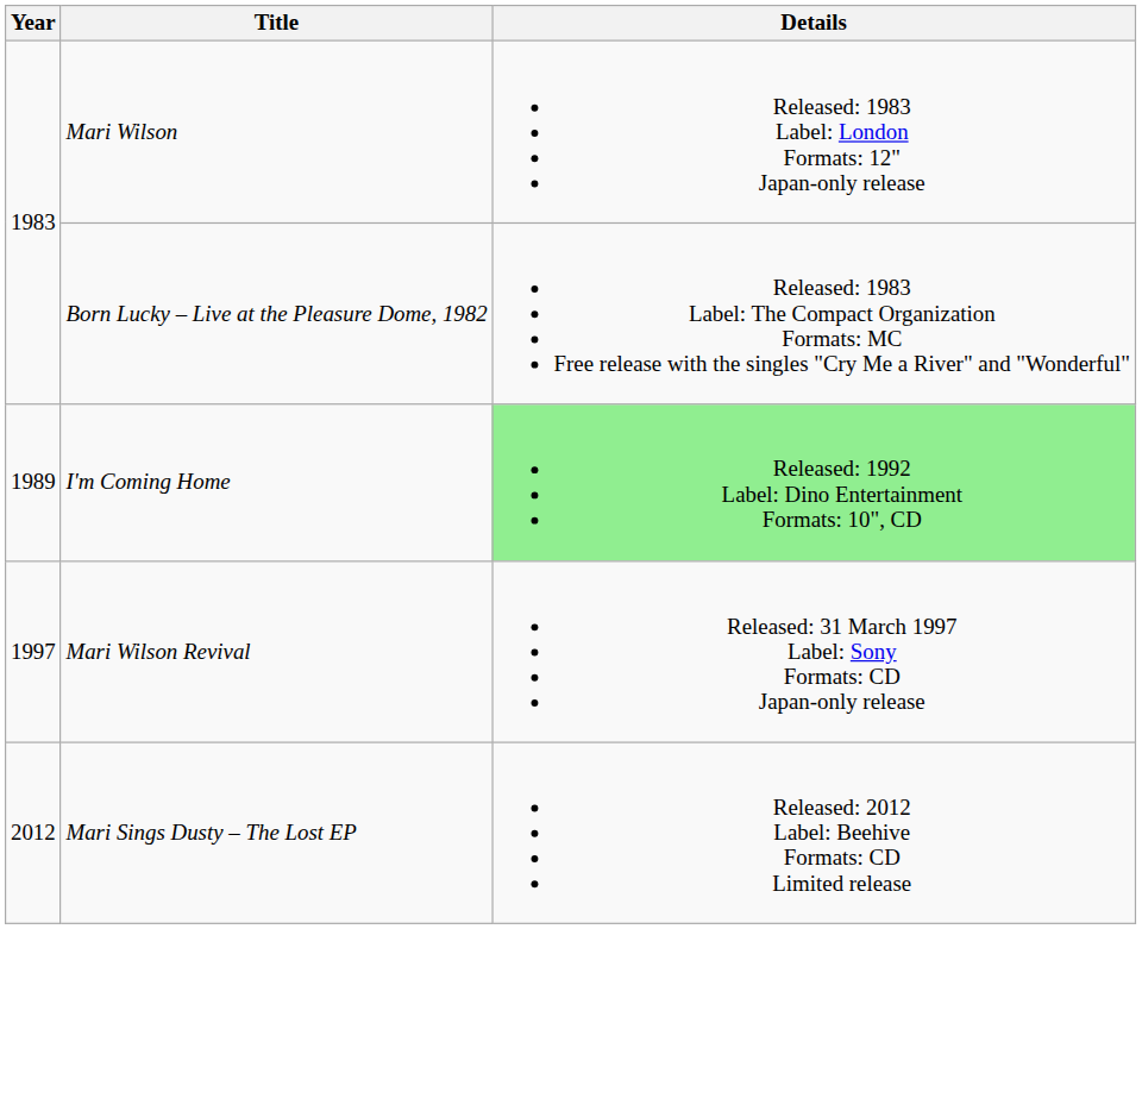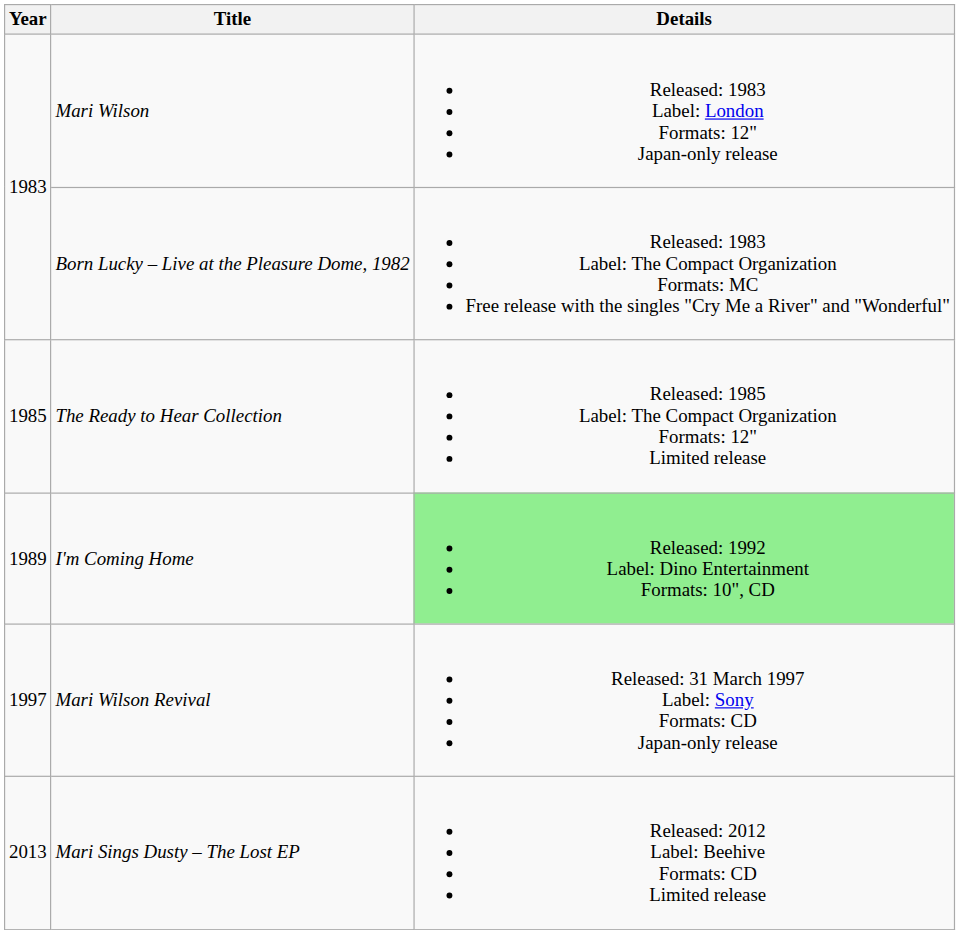 <table class="wikitable" style="text-align:center">
 <tr>
 <th>Year</th>
 <th>Title</th>
 <th>Details</th>
 </tr>
 <tr>
 <td rowspan="2">1983</td>
 <td align="left"><em>Mari Wilson</em></td>
 <td><br><ul><li>Released: 1983</li><li>Label: <a href='#'>London</a></li><li>Formats: 12"</li><li>Japan-only release</li></ul></td>
 </tr>
 <tr>
 <td align="left"><em>Born Lucky – Live at the Pleasure Dome, 1982</em></td>
 <td><br><ul><li>Released: 1983</li><li>Label: The Compact Organization</li><li>Formats: MC</li><li>Free release with the singles "Cry Me a River" and "Wonderful"</li></ul></td>
 </tr>
 <tr>
+<td>1985</td>
+<td align="left"><em>The Ready to Hear Collection</em></td>
+<td><br><ul><li>Released: 1985</li><li>Label: The Compact Organization</li><li>Formats: 12"</li><li>Limited release</li></ul></td>
+</tr>
+<tr>
 <td>1989</td>
 <td align="left"><em>I'm Coming Home</em></td>
 <td style="background: lightgreen;"><br><ul><li>Released: 1992</li><li>Label: Dino Entertainment</li><li>Formats: 10", CD</li></ul></td>
 </tr>
 <tr>
 <td>1997</td>
 <td align="left"><em>Mari Wilson Revival</em></td>
 <td><br><ul><li>Released: 31 March 1997</li><li>Label: <a href='#'>Sony</a></li><li>Formats: CD</li><li>Japan-only release</li></ul></td>
 </tr>
 <tr>
-<td>2012</td>
+<td>2013</td>
 <td align="left"><em>Mari Sings Dusty – The Lost EP</em></td>
 <td><br><ul><li>Released: 2012</li><li>Label: Beehive</li><li>Formats: CD</li><li>Limited release</li></ul></td>
 </tr>
 </table>
